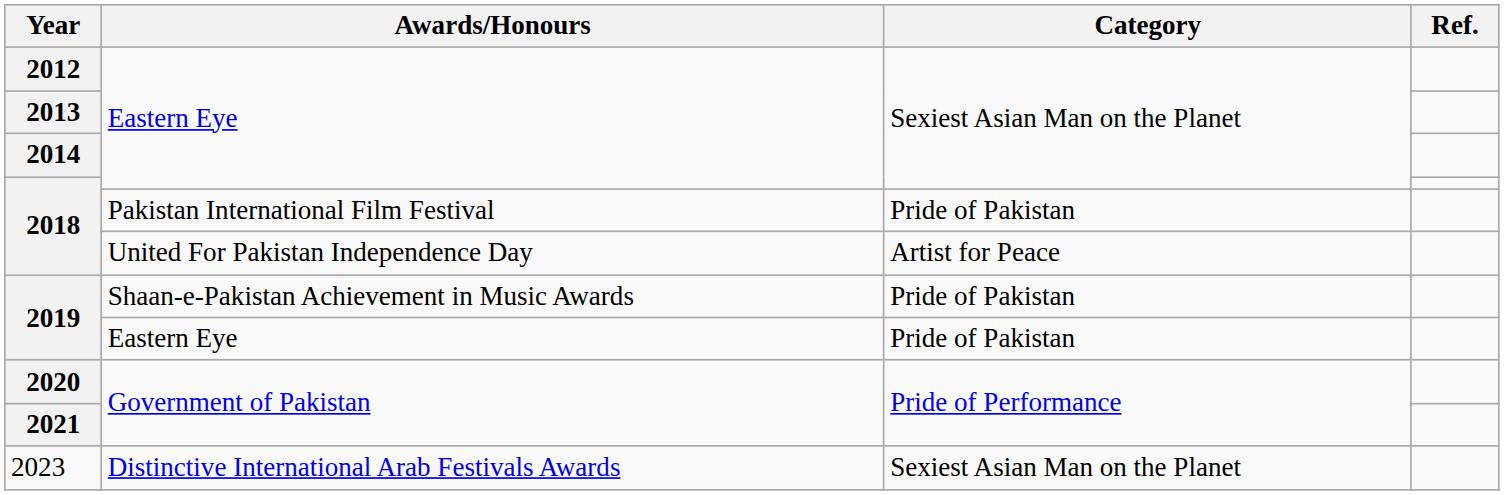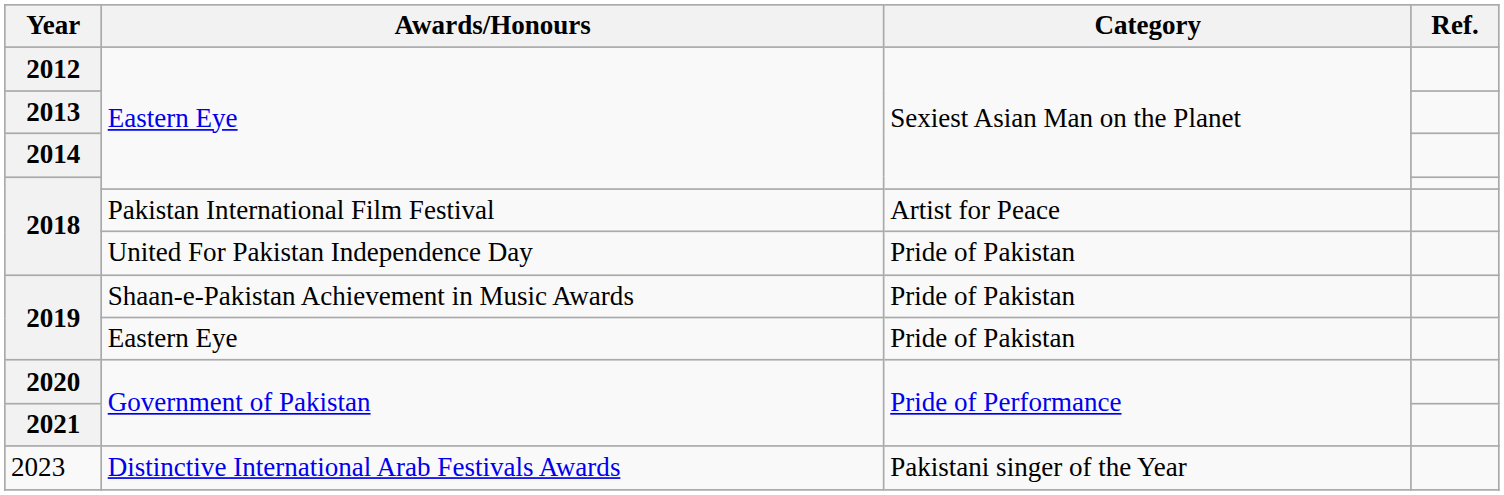 <table class="wikitable plainrowheaders" width="70%" "textcolor:#000;">
 <tr>
 <th>Year</th>
 <th>Awards/Honours</th>
 <th>Category</th>
 <th>Ref.</th>
 </tr>
 <tr>
 <th>2012</th>
 <td rowspan="4"><a href='#'>Eastern Eye</a></td>
 <td rowspan="4">Sexiest Asian Man on the Planet</td>
 <td></td>
 </tr>
 <tr>
 <th>2013</th>
 <td></td>
 </tr>
 <tr>
 <th>2014</th>
 <td></td>
 </tr>
 <tr>
 <th rowspan="3">2018</th>
 <td></td>
 </tr>
 <tr>
 <td>Pakistan International Film Festival</td>
-<td>Pride of Pakistan</td>
+<td>Artist for Peace</td>
 <td></td>
 </tr>
 <tr>
 <td>United For Pakistan Independence Day</td>
-<td>Artist for Peace</td>
+<td>Pride of Pakistan</td>
 <td></td>
 </tr>
 <tr>
 <th rowspan="2">2019</th>
 <td>Shaan-e-Pakistan Achievement in Music Awards</td>
 <td>Pride of Pakistan</td>
 <td></td>
 </tr>
 <tr>
 <td>Eastern Eye</td>
 <td>Pride of Pakistan</td>
 <td></td>
 </tr>
 <tr>
 <th>2020</th>
 <td rowspan="2"><a href='#'>Government of Pakistan</a></td>
 <td rowspan="2"><a href='#'>Pride of Performance</a></td>
 <td></td>
 </tr>
 <tr>
 <th>2021</th>
 <td></td>
 </tr>
 <tr>
 <td>2023</td>
 <td><a href='#'>Distinctive International Arab Festivals Awards</a></td>
-<td>Sexiest Asian Man on the Planet</td>
+<td>Pakistani singer of the Year</td>
 <td></td>
 </tr>
 </table>
